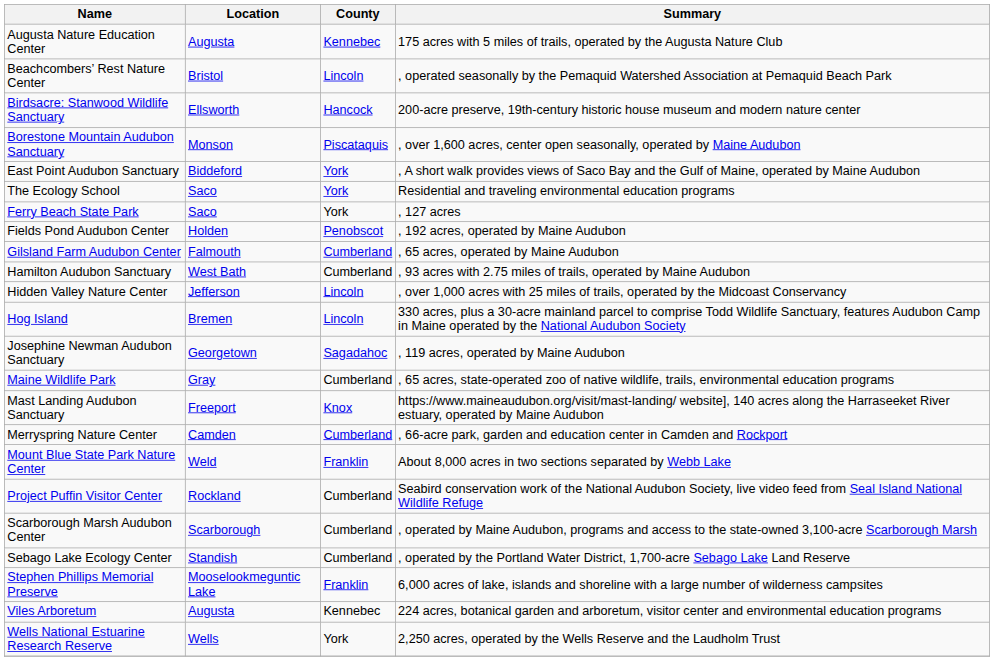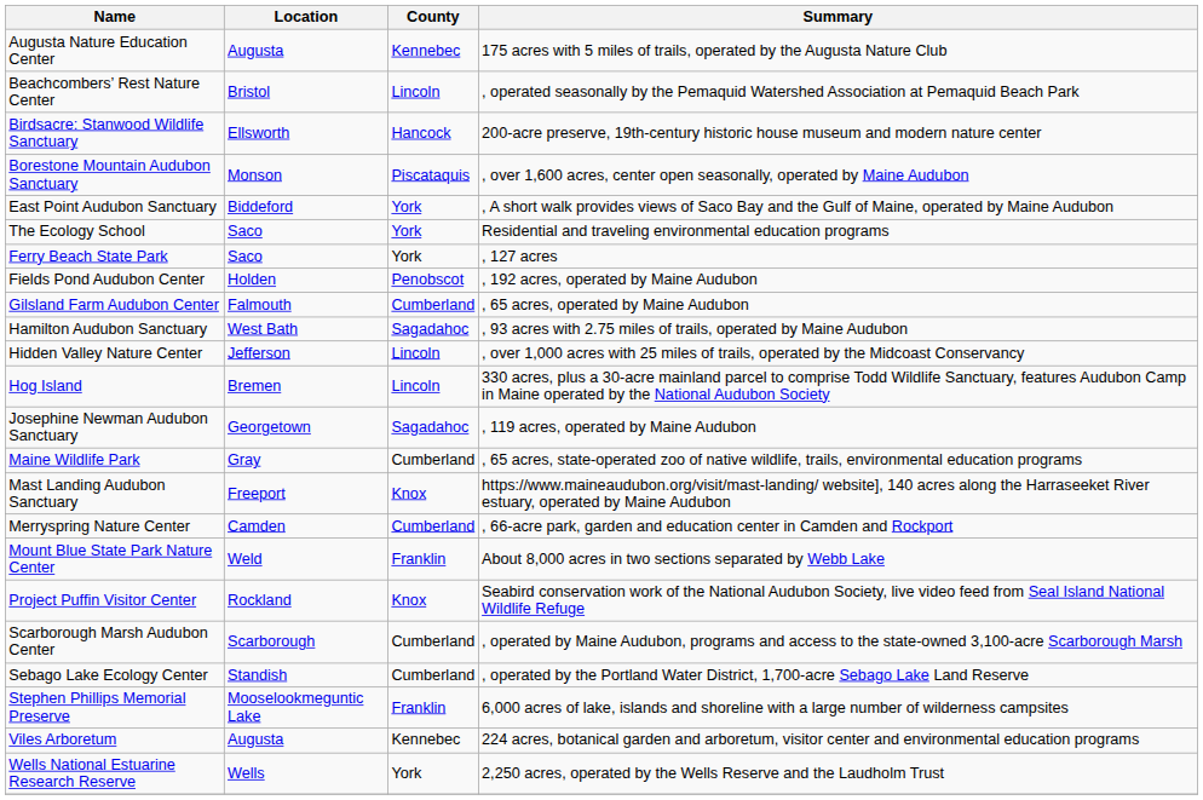 <table class="wikitable sortable">
 <tr>
 <th>Name</th>
 <th>Location</th>
 <th>County</th>
 <th>Summary</th>
 </tr>
 <tr>
 <td>Augusta Nature Education Center</td>
 <td><a href='#'>Augusta</a></td>
 <td><a href='#'>Kennebec</a></td>
 <td>175 acres with 5 miles of trails, operated by the Augusta Nature Club</td>
 </tr>
 <tr>
 <td>Beachcombers’ Rest Nature Center</td>
 <td><a href='#'>Bristol</a></td>
 <td><a href='#'>Lincoln</a></td>
 <td>, operated seasonally by the Pemaquid Watershed Association at Pemaquid Beach Park</td>
 </tr>
 <tr>
 <td><a href='#'>Birdsacre: Stanwood Wildlife Sanctuary</a></td>
 <td><a href='#'>Ellsworth</a></td>
 <td><a href='#'>Hancock</a></td>
 <td>200-acre preserve, 19th-century historic house museum and modern nature center</td>
 </tr>
 <tr>
 <td><a href='#'>Borestone Mountain Audubon Sanctuary</a></td>
 <td><a href='#'>Monson</a></td>
 <td><a href='#'>Piscataquis</a></td>
 <td>, over 1,600 acres, center open seasonally, operated by <a href='#'>Maine Audubon</a></td>
 </tr>
 <tr>
 <td>East Point Audubon Sanctuary</td>
 <td><a href='#'>Biddeford</a></td>
 <td><a href='#'>York</a></td>
 <td>, A short walk provides views of Saco Bay and the Gulf of Maine, operated by Maine Audubon</td>
 </tr>
 <tr>
 <td>The Ecology School</td>
 <td><a href='#'>Saco</a></td>
 <td><a href='#'>York</a></td>
 <td>Residential and traveling environmental education programs</td>
 </tr>
 <tr>
 <td><a href='#'>Ferry Beach State Park</a></td>
 <td><a href='#'>Saco</a></td>
 <td>York</td>
 <td>, 127 acres</td>
 </tr>
 <tr>
 <td>Fields Pond Audubon Center</td>
 <td><a href='#'>Holden</a></td>
 <td><a href='#'>Penobscot</a></td>
 <td>, 192 acres, operated by Maine Audubon</td>
 </tr>
 <tr>
 <td><a href='#'>Gilsland Farm Audubon Center</a></td>
 <td><a href='#'>Falmouth</a></td>
 <td><a href='#'>Cumberland</a></td>
 <td>, 65 acres, operated by Maine Audubon</td>
 </tr>
 <tr>
 <td>Hamilton Audubon Sanctuary</td>
 <td><a href='#'>West Bath</a></td>
-<td>Cumberland</td>
+<td><a href='#'>Sagadahoc</a></td>
 <td>, 93 acres with 2.75 miles of trails, operated by Maine Audubon</td>
 </tr>
 <tr>
 <td>Hidden Valley Nature Center</td>
 <td><a href='#'>Jefferson</a></td>
 <td><a href='#'>Lincoln</a></td>
 <td>, over 1,000 acres with 25 miles of trails, operated by the Midcoast Conservancy</td>
 </tr>
 <tr>
 <td><a href='#'>Hog Island</a></td>
 <td><a href='#'>Bremen</a></td>
 <td><a href='#'>Lincoln</a></td>
 <td>330 acres, plus a 30-acre mainland parcel to comprise Todd Wildlife Sanctuary, features Audubon Camp in Maine operated by the <a href='#'>National Audubon Society</a></td>
 </tr>
 <tr>
 <td>Josephine Newman Audubon Sanctuary</td>
 <td><a href='#'>Georgetown</a></td>
 <td><a href='#'>Sagadahoc</a></td>
 <td>, 119 acres, operated by Maine Audubon</td>
 </tr>
 <tr>
 <td><a href='#'>Maine Wildlife Park</a></td>
 <td><a href='#'>Gray</a></td>
 <td>Cumberland</td>
 <td>, 65 acres, state-operated zoo of native wildlife, trails, environmental education programs</td>
 </tr>
 <tr>
 <td>Mast Landing Audubon Sanctuary</td>
 <td><a href='#'>Freeport</a></td>
 <td><a href='#'>Knox</a></td>
 <td>https://www.maineaudubon.org/visit/mast-landing/ website], 140 acres along the Harraseeket River estuary, operated by Maine Audubon</td>
 </tr>
 <tr>
 <td>Merryspring Nature Center</td>
 <td><a href='#'>Camden</a></td>
 <td><a href='#'>Cumberland</a></td>
 <td>, 66-acre park, garden and education center in Camden and <a href='#'>Rockport</a></td>
 </tr>
 <tr>
 <td><a href='#'>Mount Blue State Park Nature Center</a></td>
 <td><a href='#'>Weld</a></td>
 <td><a href='#'>Franklin</a></td>
 <td>About 8,000 acres in two sections separated by <a href='#'>Webb Lake</a></td>
 </tr>
 <tr>
 <td><a href='#'>Project Puffin Visitor Center</a></td>
 <td><a href='#'>Rockland</a></td>
-<td>Cumberland</td>
+<td><a href='#'>Knox</a></td>
 <td>Seabird conservation work of the National Audubon Society, live video feed from <a href='#'>Seal Island National Wildlife Refuge</a></td>
 </tr>
 <tr>
 <td>Scarborough Marsh Audubon Center</td>
 <td><a href='#'>Scarborough</a></td>
 <td>Cumberland</td>
 <td>, operated by Maine Audubon, programs and access to the state-owned 3,100-acre <a href='#'>Scarborough Marsh</a></td>
 </tr>
 <tr>
 <td>Sebago Lake Ecology Center</td>
 <td><a href='#'>Standish</a></td>
 <td>Cumberland</td>
 <td>, operated by the Portland Water District, 1,700-acre <a href='#'>Sebago Lake</a> Land Reserve</td>
 </tr>
 <tr>
 <td><a href='#'>Stephen Phillips Memorial Preserve</a></td>
 <td><a href='#'>Mooselookmeguntic Lake</a></td>
 <td><a href='#'>Franklin</a></td>
 <td>6,000 acres of lake, islands and shoreline with a large number of wilderness campsites</td>
 </tr>
 <tr>
 <td><a href='#'>Viles Arboretum</a></td>
 <td><a href='#'>Augusta</a></td>
 <td>Kennebec</td>
 <td>224 acres, botanical garden and arboretum, visitor center and environmental education programs</td>
 </tr>
 <tr>
 <td><a href='#'>Wells National Estuarine Research Reserve</a></td>
 <td><a href='#'>Wells</a></td>
 <td>York</td>
 <td>2,250 acres, operated by the Wells Reserve and the Laudholm Trust</td>
 </tr>
 <tr>
 </tr>
 </table>
